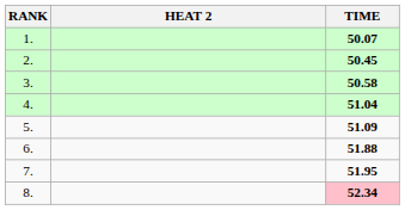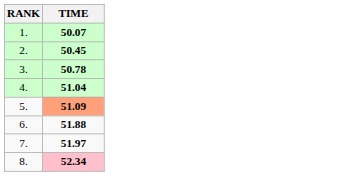 <table class="wikitable" style="border-collapse: collapse; font-size: 90%;">
 <tr>
 <th>RANK</th>
-<th style="width: 20em">HEAT 2</th>
 <th style="width: 5em">TIME</th>
 </tr>
 <tr style="background:#ccffcc;">
 <td align="center">1.</td>
-<td></td>
 <td align="center"><strong>50.07</strong></td>
 </tr>
 <tr style="background:#ccffcc;">
 <td align="center">2.</td>
-<td></td>
 <td align="center"><strong>50.45</strong></td>
 </tr>
 <tr style="background:#ccffcc;">
 <td align="center">3.</td>
-<td></td>
-<td align="center"><strong>50.58</strong></td>
+<td align="center"><strong>50.78</strong></td>
 </tr>
 <tr style="background:#ccffcc;">
 <td align="center">4.</td>
-<td></td>
 <td align="center"><strong>51.04</strong></td>
 </tr>
 <tr>
 <td align="center">5.</td>
-<td></td>
-<td align="center"><strong>51.09</strong></td>
+<td align="center" style="background: lightsalmon;"><strong>51.09</strong></td>
 </tr>
 <tr>
 <td align="center">6.</td>
-<td></td>
 <td align="center"><strong>51.88</strong></td>
 </tr>
 <tr>
 <td align="center">7.</td>
-<td></td>
-<td align="center"><strong>51.95</strong></td>
+<td align="center"><strong>51.97</strong></td>
 </tr>
 <tr>
 <td align="center">8.</td>
-<td></td>
 <td align="center" style="background: pink;"><strong>52.34</strong></td>
 </tr>
 </table>
